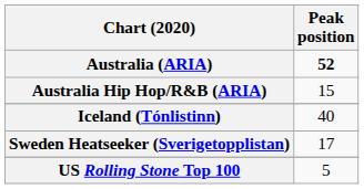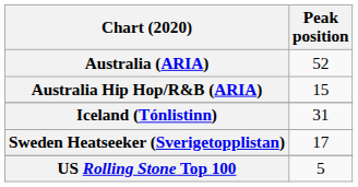 <table class="wikitable sortable plainrowheaders" style="text-align:center">
 <tr>
 <th scope="col">Chart (2020)</th>
 <th scope="col">Peak<br>position</th>
 </tr>
 <tr>
 <th scope="row">Australia (<a href='#'>ARIA</a>)</th>
-<td><strong>52</strong></td>
+<td>52</td>
 </tr>
 <tr>
 <th scope="row">Australia Hip Hop/R&B (<a href='#'>ARIA</a>)</th>
 <td>15</td>
 </tr>
 <tr>
 </tr>
 <tr>
 <th scope="row">Iceland (<a href='#'>Tónlistinn</a>)</th>
-<td>40</td>
+<td>31</td>
 </tr>
 <tr>
 </tr>
 <tr>
 </tr>
 <tr>
 </tr>
 <tr>
 </tr>
 <tr>
 <th scope="row">Sweden Heatseeker (<a href='#'>Sverigetopplistan</a>)</th>
 <td>17</td>
 </tr>
 <tr>
 </tr>
 <tr>
 </tr>
 <tr>
 </tr>
 <tr>
 </tr>
 <tr>
 </tr>
 <tr>
 <th scope="row">US <a href='#'><em>Rolling Stone</em> Top 100</a></th>
 <td>5</td>
 </tr>
 </table>
